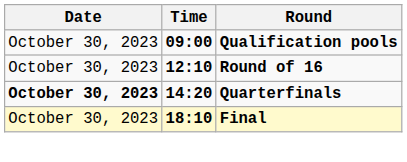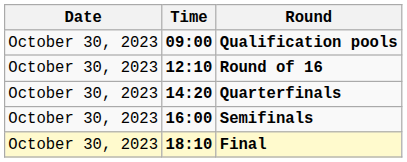 <table class="wikitable">
 <tr>
 <th>Date</th>
 <th>Time</th>
 <th>Round</th>
 </tr>
 <tr>
 <td>October 30, 2023</td>
 <td><strong>09:00</strong></td>
 <td><strong>Qualification pools</strong></td>
 </tr>
 <tr>
 <td>October 30, 2023</td>
 <td><strong>12:10</strong></td>
 <td><strong>Round of 16</strong></td>
 </tr>
 <tr>
-<td><strong>October 30, 2023</strong></td>
+<td>October 30, 2023</td>
 <td><strong>14:20</strong></td>
 <td><strong>Quarterfinals</strong></td>
+</tr>
+<tr>
+<td>October 30, 2023</td>
+<td><strong>16:00</strong></td>
+<td><strong>Semifinals</strong></td>
 </tr>
 <tr style=background:lemonchiffon>
 <td>October 30, 2023</td>
 <td><strong>18:10</strong></td>
 <td><strong>Final</strong></td>
 </tr>
 </table>
